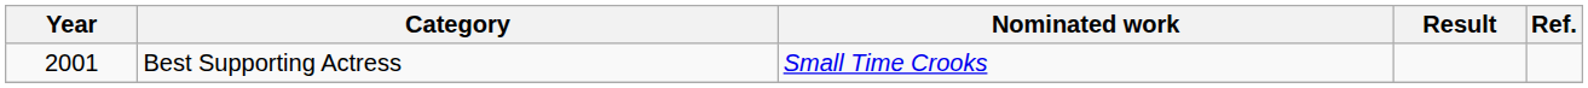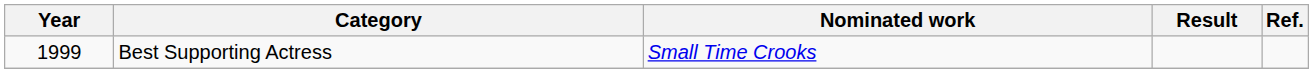 <table class=wikitable>
 <tr>
 <th scope="col" style="width:5em;">Year</th>
 <th scope="col" style="width:26em;">Category</th>
 <th scope="col" style="width:25em;">Nominated work</th>
 <th scope="col" style="width:5em;">Result</th>
 <th>Ref.</th>
 </tr>
 <tr>
-<td style="text-align:center;">2001</td>
+<td style="text-align:center;">1999</td>
 <td>Best Supporting Actress</td>
 <td><em><a href='#'>Small Time Crooks</a></em></td>
 <td></td>
 <td align="center"></td>
 </tr>
 <tr>
 </tr>
 </table>
